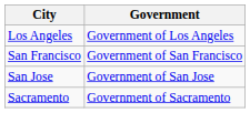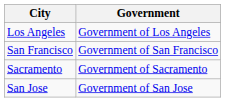 <table class="wikitable floatright">
 <tr>
 <th>City</th>
 <th>Government</th>
 </tr>
 <tr>
 <td><a href='#'>Los Angeles</a></td>
 <td><a href='#'>Government of Los Angeles</a></td>
 </tr>
 <tr>
 <td><a href='#'>San Francisco</a></td>
 <td><a href='#'>Government of San Francisco</a></td>
 </tr>
 <tr>
+<td><a href='#'>Sacramento</a></td>
+<td><a href='#'>Government of Sacramento</a></td>
+</tr>
+<tr>
 <td><a href='#'>San Jose</a></td>
 <td><a href='#'>Government of San Jose</a></td>
 </tr>
-<tr>
-<td><a href='#'>Sacramento</a></td>
-<td><a href='#'>Government of Sacramento</a></td>
-</tr>
 </table>
